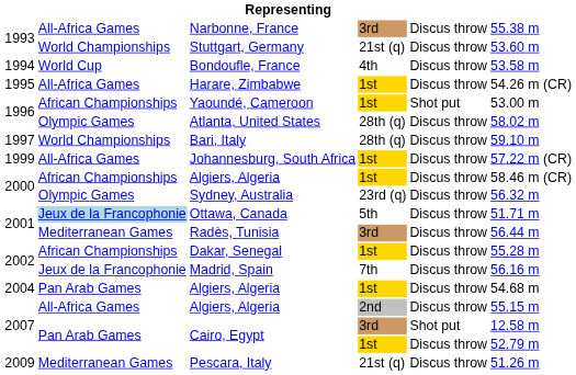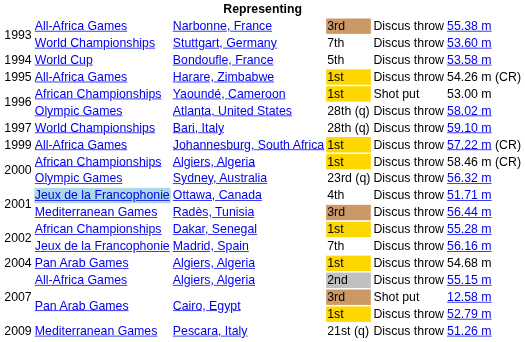 <table>
 <tr>
 <th colspan="6">Representing </th>
 </tr>
 <tr>
 <td rowspan=2>1993</td>
 <td><a href='#'>All-Africa Games</a></td>
 <td><a href='#'>Narbonne, France</a></td>
 <td bgcolor=cc9966>3rd</td>
 <td>Discus throw</td>
 <td><a href='#'>55.38 m</a></td>
 </tr>
 <tr>
 <td><a href='#'>World Championships</a></td>
 <td><a href='#'>Stuttgart, Germany</a></td>
-<td>21st (q)</td>
+<td>7th</td>
 <td>Discus throw</td>
 <td><a href='#'>53.60 m</a></td>
 </tr>
 <tr>
 <td>1994</td>
 <td><a href='#'>World Cup</a></td>
 <td><a href='#'>Bondoufle, France</a></td>
-<td>4th</td>
+<td>5th</td>
 <td>Discus throw</td>
 <td><a href='#'>53.58 m</a></td>
 </tr>
 <tr>
 <td>1995</td>
 <td><a href='#'>All-Africa Games</a></td>
 <td><a href='#'>Harare, Zimbabwe</a></td>
 <td bgcolor="gold">1st</td>
 <td>Discus throw</td>
 <td>54.26 m (CR)</td>
 </tr>
 <tr>
 <td rowspan=2>1996</td>
 <td><a href='#'>African Championships</a></td>
 <td><a href='#'>Yaoundé, Cameroon</a></td>
 <td bgcolor="gold">1st</td>
 <td>Shot put</td>
 <td>53.00 m</td>
 </tr>
 <tr>
 <td><a href='#'>Olympic Games</a></td>
 <td><a href='#'>Atlanta, United States</a></td>
 <td>28th (q)</td>
 <td>Discus throw</td>
 <td><a href='#'>58.02 m</a></td>
 </tr>
 <tr>
 <td>1997</td>
 <td><a href='#'>World Championships</a></td>
 <td><a href='#'>Bari, Italy</a></td>
 <td>28th (q)</td>
 <td>Discus throw</td>
 <td><a href='#'>59.10 m</a></td>
 </tr>
 <tr>
 <td>1999</td>
 <td><a href='#'>All-Africa Games</a></td>
 <td><a href='#'>Johannesburg, South Africa</a></td>
 <td bgcolor="gold">1st</td>
 <td>Discus throw</td>
 <td><a href='#'>57.22 m</a> (CR)</td>
 </tr>
 <tr>
 <td rowspan=2>2000</td>
 <td><a href='#'>African Championships</a></td>
 <td><a href='#'>Algiers, Algeria</a></td>
 <td bgcolor="gold">1st</td>
 <td>Discus throw</td>
 <td>58.46 m (CR)</td>
 </tr>
 <tr>
 <td><a href='#'>Olympic Games</a></td>
 <td><a href='#'>Sydney, Australia</a></td>
 <td>23rd (q)</td>
 <td>Discus throw</td>
 <td><a href='#'>56.32 m</a></td>
 </tr>
 <tr>
 <td rowspan=2>2001</td>
 <td style="background: lightblue;"><a href='#'>Jeux de la Francophonie</a></td>
 <td><a href='#'>Ottawa, Canada</a></td>
-<td>5th</td>
+<td>4th</td>
 <td>Discus throw</td>
 <td><a href='#'>51.71 m</a></td>
 </tr>
 <tr>
 <td><a href='#'>Mediterranean Games</a></td>
 <td><a href='#'>Radès, Tunisia</a></td>
 <td bgcolor=cc9966>3rd</td>
 <td>Discus throw</td>
 <td><a href='#'>56.44 m</a></td>
 </tr>
 <tr>
 <td rowspan=2>2002</td>
 <td><a href='#'>African Championships</a></td>
 <td><a href='#'>Dakar, Senegal</a></td>
 <td bgcolor="gold">1st</td>
 <td>Discus throw</td>
 <td><a href='#'>55.28 m</a></td>
 </tr>
 <tr>
 <td><a href='#'>Jeux de la Francophonie</a></td>
 <td><a href='#'>Madrid, Spain</a></td>
 <td>7th</td>
 <td>Discus throw</td>
 <td><a href='#'>56.16 m</a></td>
 </tr>
 <tr>
 <td>2004</td>
 <td><a href='#'>Pan Arab Games</a></td>
 <td><a href='#'>Algiers, Algeria</a></td>
 <td bgcolor="gold">1st</td>
 <td>Discus throw</td>
 <td>54.68 m</td>
 </tr>
 <tr>
 <td rowspan=3>2007</td>
 <td><a href='#'>All-Africa Games</a></td>
 <td><a href='#'>Algiers, Algeria</a></td>
 <td bgcolor="silver">2nd</td>
 <td>Discus throw</td>
 <td><a href='#'>55.15 m</a></td>
 </tr>
 <tr>
 <td rowspan=2><a href='#'>Pan Arab Games</a></td>
 <td rowspan=2><a href='#'>Cairo, Egypt</a></td>
 <td bgcolor=cc9966>3rd</td>
 <td>Shot put</td>
 <td><a href='#'>12.58 m</a></td>
 </tr>
 <tr>
 <td bgcolor="gold">1st</td>
 <td>Discus throw</td>
 <td><a href='#'>52.79 m</a></td>
 </tr>
 <tr>
 <td>2009</td>
 <td><a href='#'>Mediterranean Games</a></td>
 <td><a href='#'>Pescara, Italy</a></td>
 <td>21st (q)</td>
 <td>Discus throw</td>
 <td><a href='#'>51.26 m</a></td>
 </tr>
 </table>
